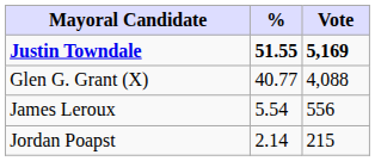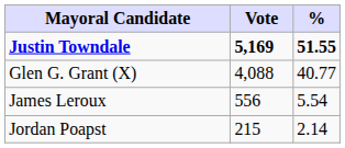 <table class="wikitable">
 <tr>
 <th style="background:#ddf; width:200px;">Mayoral Candidate</th>
+<th style="background:#ddf; width:50px;">Vote</th>
 <th style="background:#ddf; width:30px;">%</th>
-<th style="background:#ddf; width:50px;">Vote</th>
 </tr>
 <tr>
 <td><strong><a href='#'>Justin Towndale</a></strong></td>
+<td><strong>5,169</strong></td>
 <td><strong>51.55</strong></td>
-<td><strong>5,169</strong></td>
 </tr>
 <tr>
 <td>Glen G. Grant (X)</td>
+<td>4,088</td>
 <td>40.77</td>
-<td>4,088</td>
 </tr>
 <tr>
 <td>James Leroux</td>
+<td>556</td>
 <td>5.54</td>
-<td>556</td>
 </tr>
 <tr>
 <td>Jordan Poapst</td>
+<td>215</td>
 <td>2.14</td>
-<td>215</td>
 </tr>
 </table>
